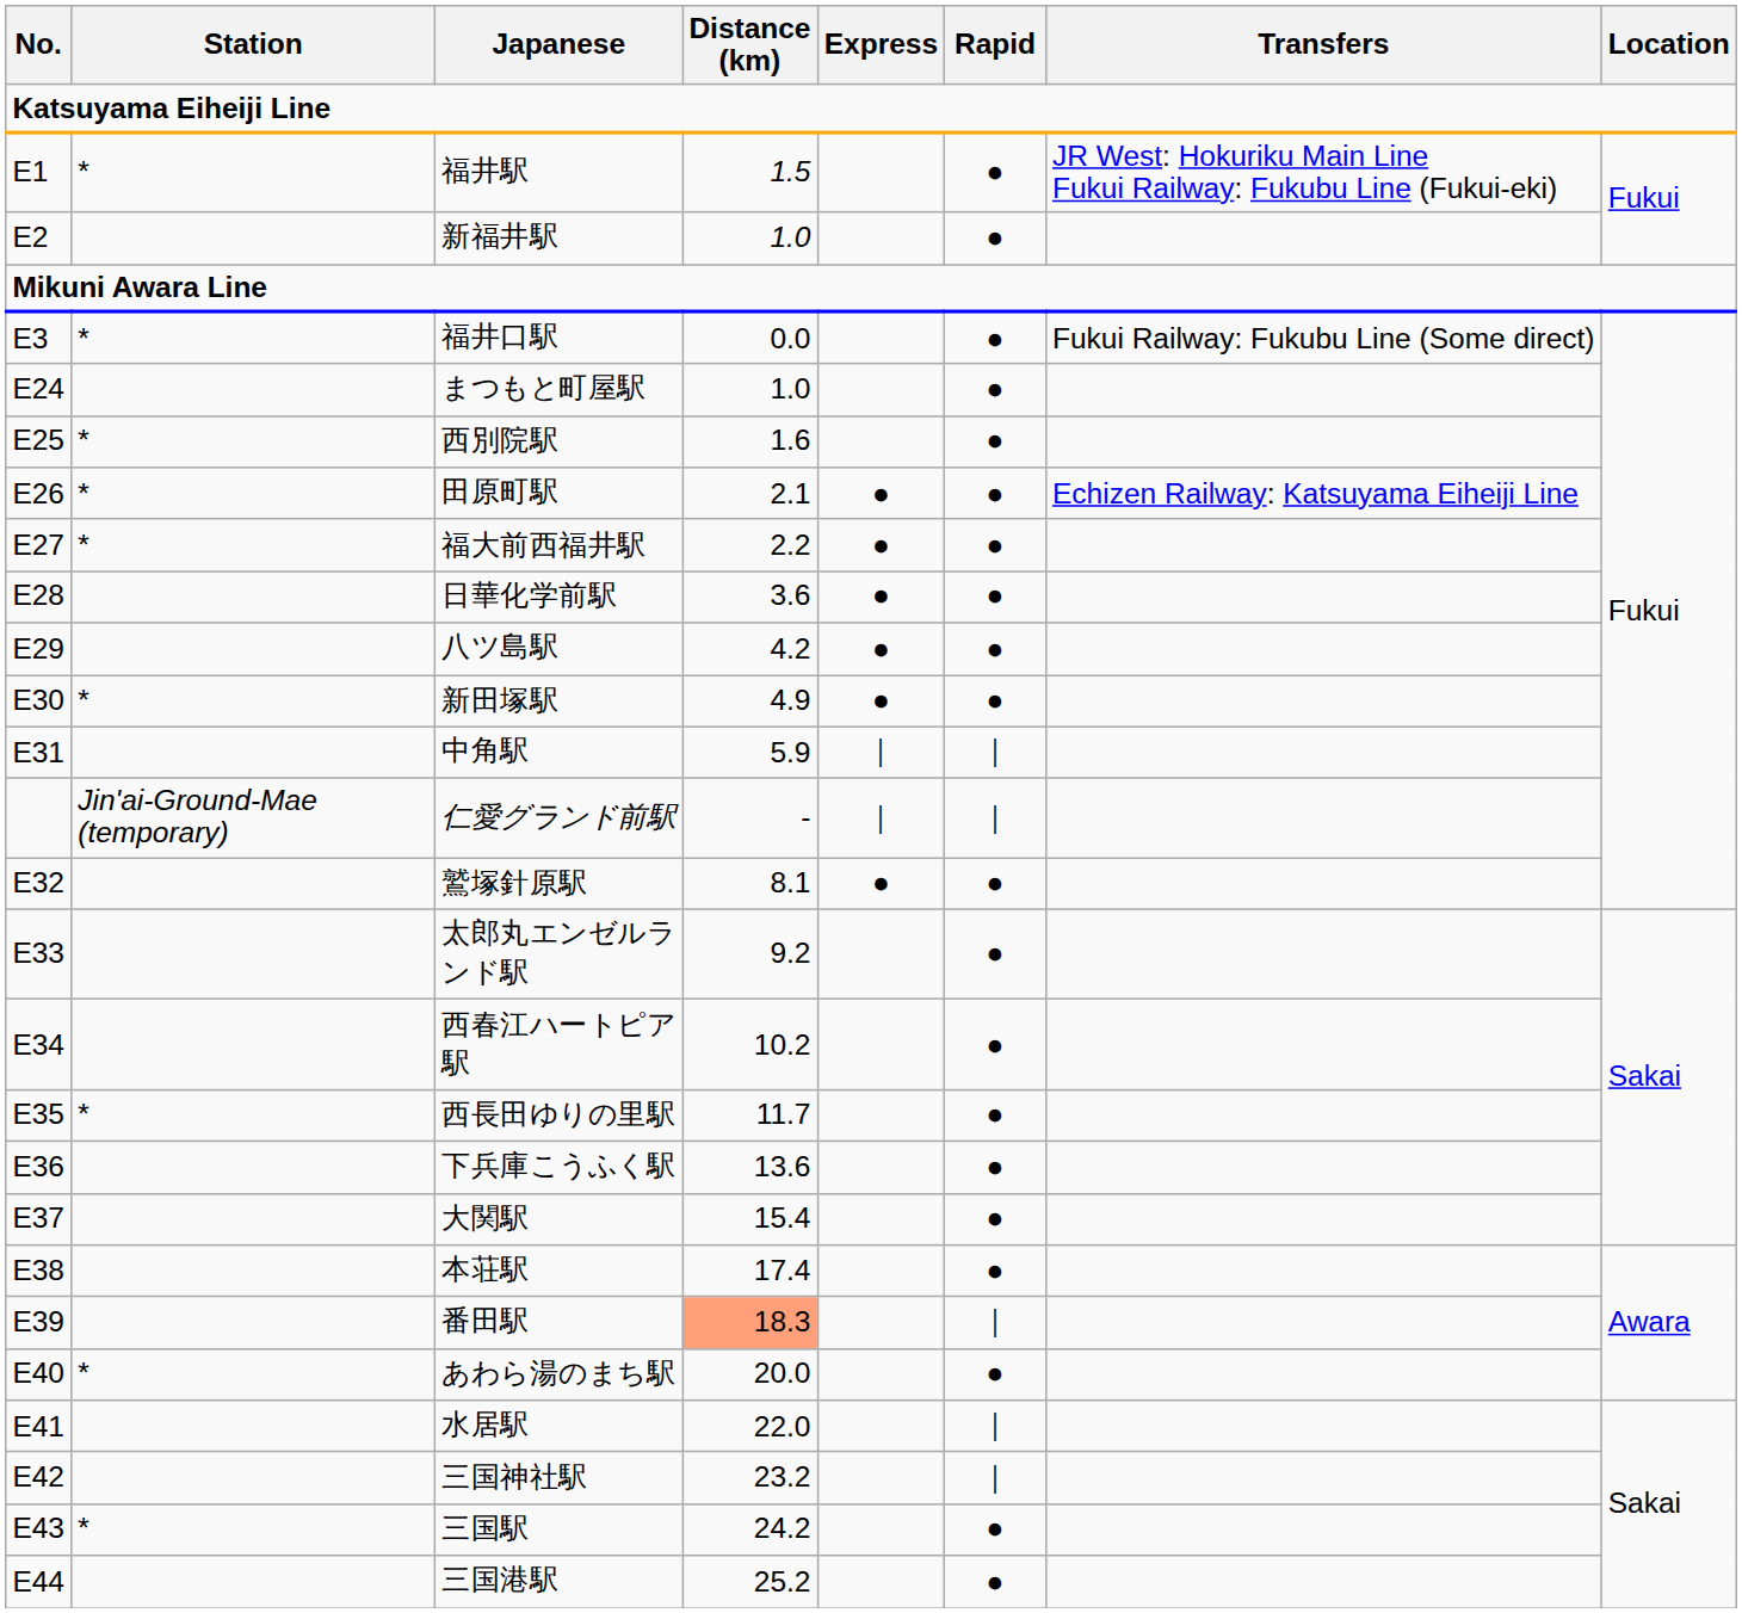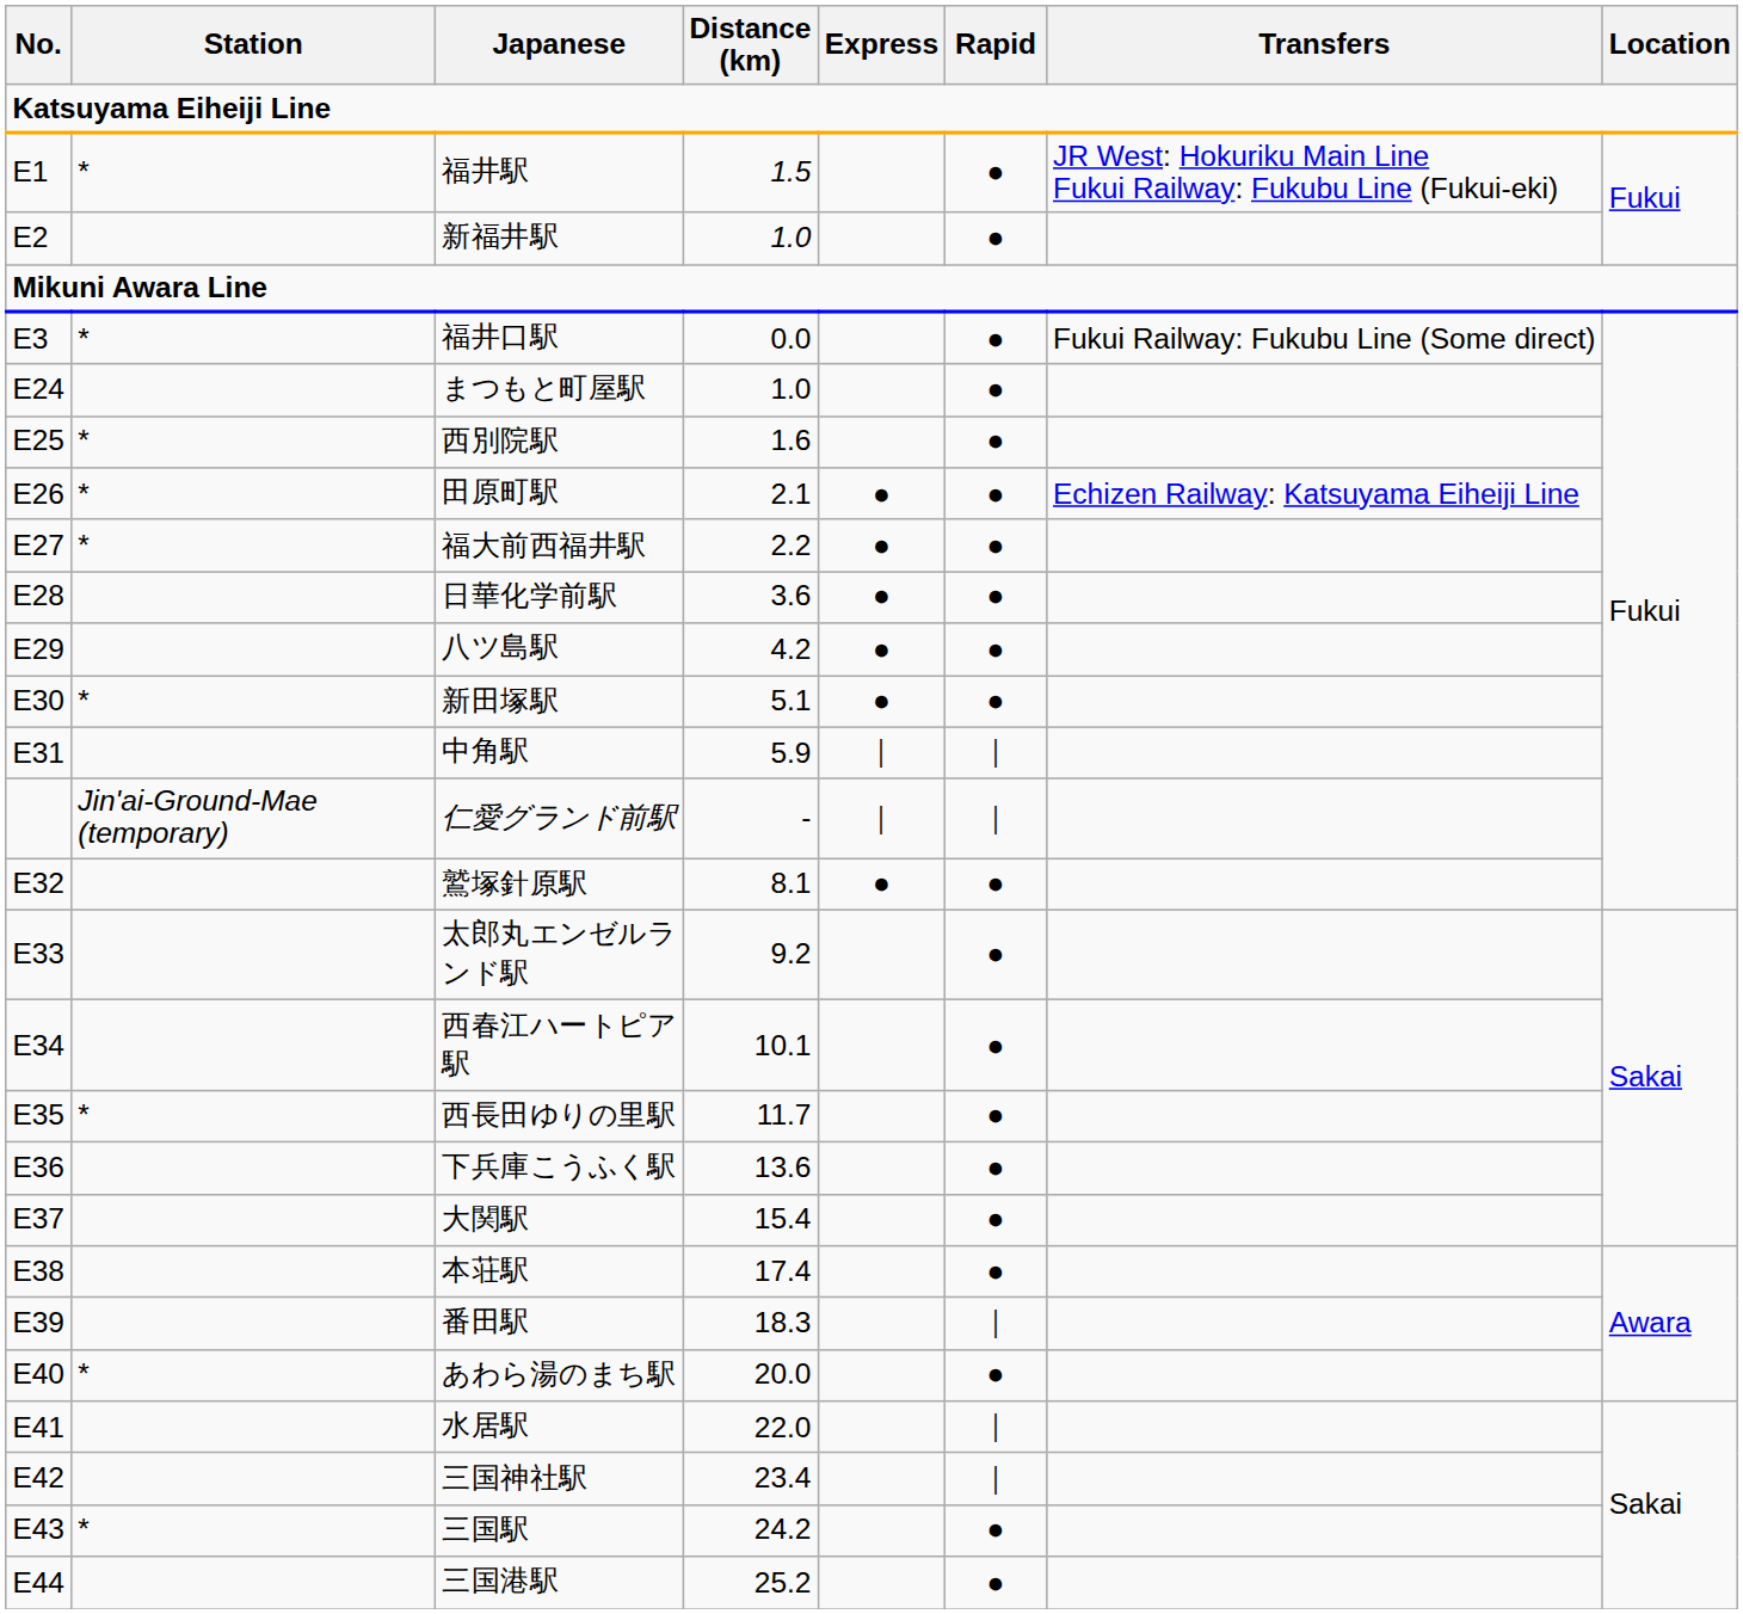 <table class="wikitable" rules="all">
 <tr>
 <th>No.</th>
 <th style="width:12em;">Station</th>
 <th style="width:8em;">Japanese</th>
 <th style="width:3em;">Distance (km)</th>
 <th style="width:3em;">Express</th>
 <th style="width:3em;">Rapid</th>
 <th>Transfers</th>
 <th>Location</th>
 </tr>
 <tr>
 <td colspan="8" style="border-bottom:solid 2px orange;"><strong>Katsuyama Eiheiji Line</strong></td>
 </tr>
 <tr>
 <td>E1</td>
 <td>*</td>
 <td>福井駅</td>
 <td style="text-align:right;"><em>1.5</em></td>
 <td> </td>
 <td style="text-align:center;">●</td>
 <td><a href='#'>JR West</a>: <a href='#'>Hokuriku Main Line</a><br><a href='#'>Fukui Railway</a>: <a href='#'>Fukubu Line</a> (Fukui-eki)</td>
 <td rowspan="2"><a href='#'>Fukui</a></td>
 </tr>
 <tr>
 <td>E2</td>
 <td></td>
 <td>新福井駅</td>
 <td style="text-align:right;"><em>1.0</em></td>
 <td> </td>
 <td style="text-align:center;">●</td>
 <td> </td>
 </tr>
 <tr>
 <td colspan="8" style="border-bottom:solid 2px blue;"><strong>Mikuni Awara Line</strong></td>
 </tr>
 <tr>
 <td>E3</td>
 <td>*</td>
 <td>福井口駅</td>
 <td style="text-align:right;">0.0</td>
 <td> </td>
 <td style="text-align:center;">●</td>
 <td>Fukui Railway: Fukubu Line (Some direct)</td>
 <td rowspan="11">Fukui</td>
 </tr>
 <tr>
 <td>E24</td>
 <td></td>
 <td>まつもと町屋駅</td>
 <td style="text-align:right;">1.0</td>
 <td> </td>
 <td style="text-align:center;">●</td>
 <td> </td>
 </tr>
 <tr>
 <td>E25</td>
 <td>*</td>
 <td>西別院駅</td>
 <td style="text-align:right;">1.6</td>
 <td> </td>
 <td style="text-align:center;">●</td>
 <td> </td>
 </tr>
 <tr>
 <td>E26</td>
 <td>*</td>
 <td>田原町駅</td>
 <td style="text-align:right;">2.1</td>
 <td style="text-align:center;">●</td>
 <td style="text-align:center;">●</td>
 <td><a href='#'>Echizen Railway</a>: <a href='#'>Katsuyama Eiheiji Line</a></td>
 </tr>
 <tr>
 <td>E27</td>
 <td>*</td>
 <td>福大前西福井駅</td>
 <td style="text-align:right;">2.2</td>
 <td style="text-align:center;">●</td>
 <td style="text-align:center;">●</td>
 <td> </td>
 </tr>
 <tr>
 <td>E28</td>
 <td></td>
 <td>日華化学前駅</td>
 <td style="text-align:right;">3.6</td>
 <td style="text-align:center;">●</td>
 <td style="text-align:center;">●</td>
 <td> </td>
 </tr>
 <tr>
 <td>E29</td>
 <td></td>
 <td>八ツ島駅</td>
 <td style="text-align:right;">4.2</td>
 <td style="text-align:center;">●</td>
 <td style="text-align:center;">●</td>
 <td> </td>
 </tr>
 <tr>
 <td>E30</td>
 <td>*</td>
 <td>新田塚駅</td>
-<td style="text-align:right;">4.9</td>
+<td style="text-align:right;">5.1</td>
 <td style="text-align:center;">●</td>
 <td style="text-align:center;">●</td>
 <td> </td>
 </tr>
 <tr>
 <td>E31</td>
 <td></td>
 <td>中角駅</td>
 <td style="text-align:right;">5.9</td>
 <td style="text-align:center;">｜</td>
 <td style="text-align:center;">｜</td>
 <td> </td>
 </tr>
 <tr>
 <td></td>
 <td><em>Jin'ai-Ground-Mae (temporary)</em></td>
 <td><em>仁愛グランド前駅</em></td>
 <td style="text-align:right;">-</td>
 <td style="text-align:center;">｜</td>
 <td style="text-align:center;">｜</td>
 <td> </td>
 </tr>
 <tr>
 <td>E32</td>
 <td></td>
 <td>鷲塚針原駅</td>
 <td style="text-align:right;">8.1</td>
 <td style="text-align:center;">●</td>
 <td style="text-align:center;">●</td>
 <td> </td>
 </tr>
 <tr>
 <td>E33</td>
 <td></td>
 <td>太郎丸エンゼルランド駅</td>
 <td style="text-align:right;">9.2</td>
 <td> </td>
 <td style="text-align:center;">●</td>
 <td> </td>
 <td rowspan="5"><a href='#'>Sakai</a></td>
 </tr>
 <tr>
 <td>E34</td>
 <td></td>
 <td>西春江ハートピア駅</td>
-<td style="text-align:right;">10.2</td>
+<td style="text-align:right;">10.1</td>
 <td> </td>
 <td style="text-align:center;">●</td>
 <td> </td>
 </tr>
 <tr>
 <td>E35</td>
 <td>*</td>
 <td>西長田ゆりの里駅</td>
 <td style="text-align:right;">11.7</td>
 <td> </td>
 <td style="text-align:center;">●</td>
 <td> </td>
 </tr>
 <tr>
 <td>E36</td>
 <td></td>
 <td>下兵庫こうふく駅</td>
 <td style="text-align:right;">13.6</td>
 <td> </td>
 <td style="text-align:center;">●</td>
 <td> </td>
 </tr>
 <tr>
 <td>E37</td>
 <td></td>
 <td>大関駅</td>
 <td style="text-align:right;">15.4</td>
 <td> </td>
 <td style="text-align:center;">●</td>
 <td> </td>
 </tr>
 <tr>
 <td>E38</td>
 <td></td>
 <td>本荘駅</td>
 <td style="text-align:right;">17.4</td>
 <td> </td>
 <td style="text-align:center;">●</td>
 <td> </td>
 <td rowspan="3"><a href='#'>Awara</a></td>
 </tr>
 <tr>
 <td>E39</td>
 <td></td>
 <td>番田駅</td>
-<td style="background: lightsalmon; text-align:right;">18.3</td>
+<td style="text-align:right;">18.3</td>
 <td> </td>
 <td style="text-align:center;">｜</td>
 <td> </td>
 </tr>
 <tr>
 <td>E40</td>
 <td>*</td>
 <td>あわら湯のまち駅</td>
 <td style="text-align:right;">20.0</td>
 <td> </td>
 <td style="text-align:center;">●</td>
 <td> </td>
 </tr>
 <tr>
 <td>E41</td>
 <td></td>
 <td>水居駅</td>
 <td style="text-align:right;">22.0</td>
 <td> </td>
 <td style="text-align:center;">｜</td>
 <td> </td>
 <td rowspan="4">Sakai</td>
 </tr>
 <tr>
 <td>E42</td>
 <td></td>
 <td>三国神社駅</td>
-<td style="text-align:right;">23.2</td>
+<td style="text-align:right;">23.4</td>
 <td> </td>
 <td style="text-align:center;">｜</td>
 <td> </td>
 </tr>
 <tr>
 <td>E43</td>
 <td>*</td>
 <td>三国駅</td>
 <td style="text-align:right;">24.2</td>
 <td> </td>
 <td style="text-align:center;">●</td>
 <td> </td>
 </tr>
 <tr>
 <td>E44</td>
 <td></td>
 <td>三国港駅</td>
 <td style="text-align:right;">25.2</td>
 <td> </td>
 <td style="text-align:center;">●</td>
 <td> </td>
 </tr>
 </table>
